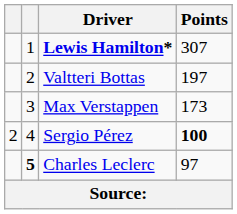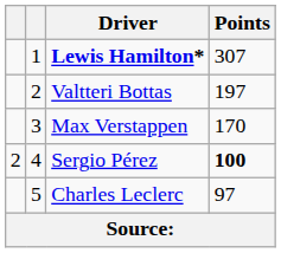 <table class="wikitable" style="font-size: 85%;">
 <tr>
 <th scope="col"></th>
 <th scope="col"></th>
 <th scope="col">Driver</th>
 <th scope="col">Points</th>
 </tr>
 <tr>
 <td align="left"></td>
 <td align="center">1</td>
 <td> <strong><a href='#'>Lewis Hamilton</a>*</strong></td>
 <td align="left">307</td>
 </tr>
 <tr>
 <td align="left"></td>
 <td align="center">2</td>
 <td> <a href='#'>Valtteri Bottas</a></td>
 <td align="left">197</td>
 </tr>
 <tr>
 <td align="left"></td>
 <td align="center">3</td>
 <td> <a href='#'>Max Verstappen</a></td>
-<td align="left">173</td>
+<td align="left">170</td>
 </tr>
 <tr>
 <td align="left"> 2</td>
 <td align="center">4</td>
 <td> <a href='#'>Sergio Pérez</a></td>
 <td align="left"><strong>100</strong></td>
 </tr>
 <tr>
 <td align="left"></td>
-<td align="center"><strong>5</strong></td>
+<td align="center">5</td>
 <td> <a href='#'>Charles Leclerc</a></td>
 <td align="left">97</td>
 </tr>
 <tr>
 <th colspan=4>Source:</th>
 </tr>
 </table>
